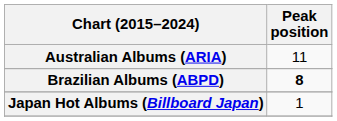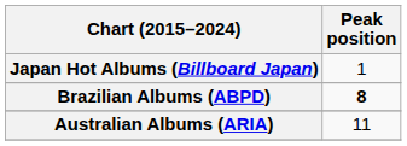 <table class="wikitable sortable plainrowheaders" style="text-align:center">
 <tr>
 <th scope="col">Chart (2015–2024)</th>
 <th scope="col">Peak<br>position</th>
 </tr>
 <tr>
-<th scope="row">Australian Albums (<a href='#'>ARIA</a>)</th>
-<td>11</td>
+<th scope="row">Japan Hot Albums (<em><a href='#'>Billboard Japan</a></em>)</th>
+<td>1</td>
 </tr>
 <tr>
 </tr>
 <tr>
 <th scope="row">Brazilian Albums (<a href='#'>ABPD</a>)</th>
 <td><strong>8</strong></td>
 </tr>
 <tr>
 </tr>
 <tr>
 </tr>
 <tr>
 </tr>
 <tr>
 </tr>
 <tr>
-<th scope="row">Japan Hot Albums (<em><a href='#'>Billboard Japan</a></em>)</th>
-<td>1</td>
+<th scope="row">Australian Albums (<a href='#'>ARIA</a>)</th>
+<td>11</td>
 </tr>
 <tr>
 </tr>
 <tr>
 </tr>
 <tr>
 </tr>
 </table>
